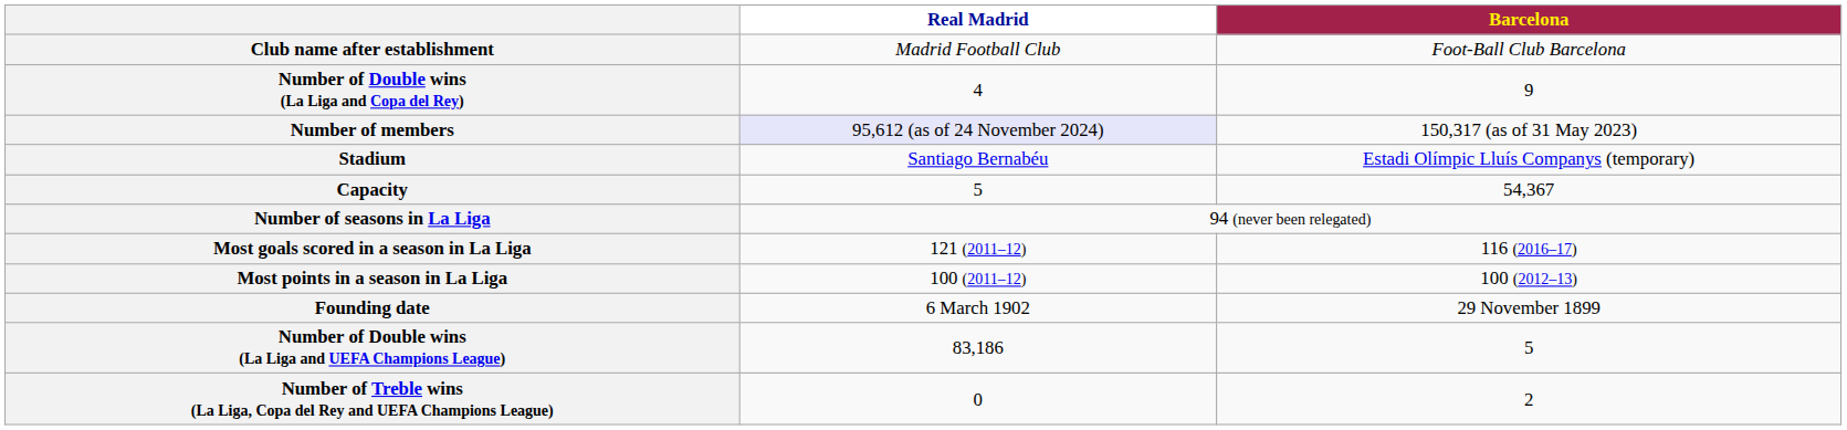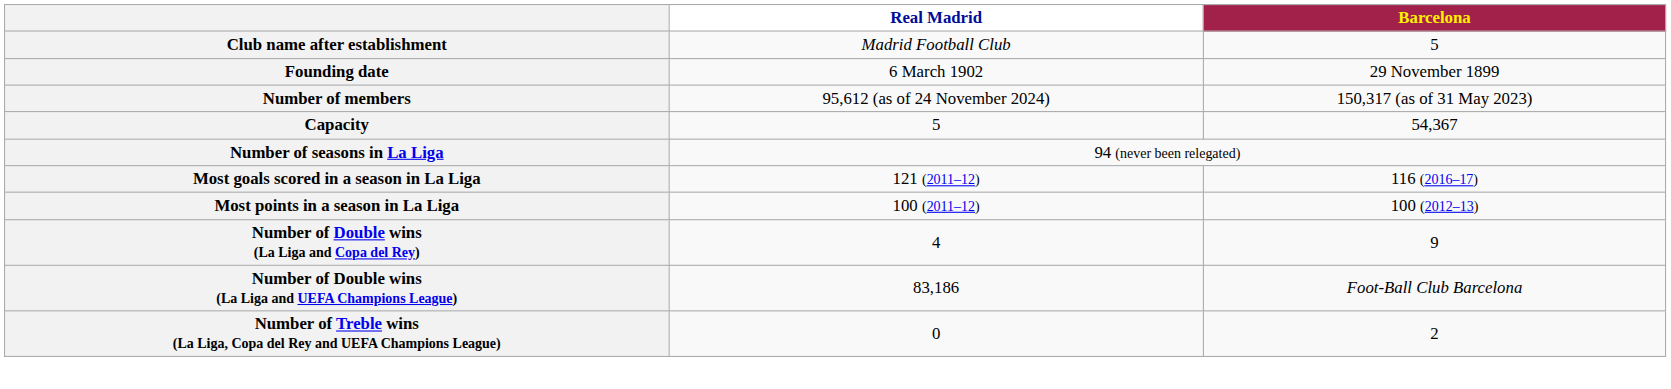 <table class="wikitable" style="font-size:99%; width: 99%; text-align: center;">
 <tr>
 <th width=40%></th>
 <th style="color:#000c99; background:#fff;">Real Madrid</th>
 <th style="color:#fff000; background:#A2214B;">Barcelona</th>
 </tr>
 <tr>
 <th align=center>Club name after establishment</th>
 <td align=center><em>Madrid Football Club</em></td>
-<td align=center><em>Foot-Ball Club Barcelona</em></td>
+<td align="center">5</td>
 </tr>
 <tr>
-<th align=center>Number of <a href='#'>Double</a> wins<br> <small>(La Liga and <a href='#'>Copa del Rey</a>)</small></th>
-<td align="center">4</td>
-<td align="center">9</td>
+<th align=center>Founding date</th>
+<td align=center>6 March 1902</td>
+<td align=center>29 November 1899</td>
 </tr>
 <tr>
 <th align=center>Number of members</th>
-<td align=center style="background: lavender;">95,612 (as of 24 November 2024)</td>
+<td align=center>95,612 (as of 24 November 2024)</td>
 <td align=center>150,317 (as of 31 May 2023)</td>
-</tr>
-<tr>
-<th align=center>Stadium</th>
-<td align="center"><a href='#'>Santiago Bernabéu</a></td>
-<td align="center"><a href='#'>Estadi Olímpic Lluís Companys</a> (temporary)</td>
 </tr>
 <tr>
 <th align=center>Capacity</th>
 <td align="center">5</td>
 <td align="center">54,367</td>
 </tr>
 <tr>
 <th align=center>Number of seasons in <a href='#'>La Liga</a></th>
 <td colspan=2 align=center>94 <small>(never been relegated)</small></td>
 </tr>
 <tr>
 <th align=center>Most goals scored in a season in La Liga</th>
 <td align=center>121 <small>(<a href='#'>2011–12</a>)</small></td>
 <td align=center>116 <small>(<a href='#'>2016–17</a>)</small></td>
 </tr>
 <tr>
 <th align=center>Most points in a season in La Liga</th>
 <td align=center>100 <small>(<a href='#'>2011–12</a>)</small></td>
 <td align=center>100 <small>(<a href='#'>2012–13</a>)</small></td>
 </tr>
 <tr>
-<th align=center>Founding date</th>
-<td align=center>6 March 1902</td>
-<td align=center>29 November 1899</td>
+<th align=center>Number of <a href='#'>Double</a> wins<br> <small>(La Liga and <a href='#'>Copa del Rey</a>)</small></th>
+<td align="center">4</td>
+<td align="center">9</td>
 </tr>
 <tr>
 <th align=center>Number of Double wins<br> <small>(La Liga and <a href='#'>UEFA Champions League</a>)</small></th>
 <td align="center">83,186</td>
-<td align="center">5</td>
+<td align=center><em>Foot-Ball Club Barcelona</em></td>
 </tr>
 <tr>
 <th align=center>Number of <a href='#'>Treble</a> wins<br> <small>(La Liga, Copa del Rey and UEFA Champions League)</small></th>
 <td align="center">0</td>
 <td align="center">2</td>
 </tr>
 </table>
